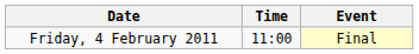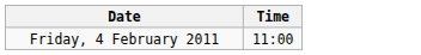 <table class = "wikitable" style="text-align:center;">
 <tr>
 <th width=220>Date</th>
 <th width=50>Time</th>
-<th width=100>Event</th>
 </tr>
 <tr>
 <td>Friday, 4 February 2011</td>
 <td>11:00</td>
-<td bgcolor=ffffcc>Final</td>
 </tr>
 </table>
